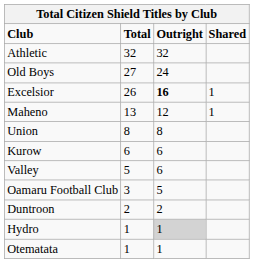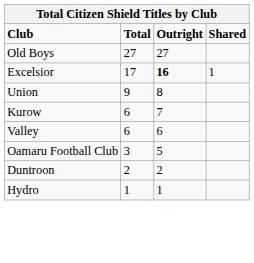 <table class="wikitable">
 <tr>
 <th colspan="4">Total  Citizen Shield Titles by Club</th>
 </tr>
 <tr>
 <td><strong>Club</strong></td>
 <td><strong>Total</strong></td>
 <td><strong>Outright</strong></td>
 <td><strong>Shared</strong></td>
 </tr>
 <tr>
-<td>Athletic</td>
-<td>32</td>
-<td>32</td>
-<td></td>
-</tr>
-<tr>
 <td>Old Boys</td>
 <td>27</td>
-<td>24</td>
+<td>27</td>
 <td></td>
 </tr>
 <tr>
 <td>Excelsior</td>
-<td>26</td>
+<td>17</td>
 <td><strong>16</strong></td>
 <td>1</td>
 </tr>
 <tr>
-<td>Maheno</td>
-<td>13</td>
-<td>12</td>
-<td>1</td>
-</tr>
-<tr>
 <td>Union</td>
-<td>8</td>
+<td>9</td>
 <td>8</td>
 <td></td>
 </tr>
 <tr>
 <td>Kurow</td>
 <td>6</td>
-<td>6</td>
+<td>7</td>
 <td></td>
 </tr>
 <tr>
 <td>Valley</td>
-<td>5</td>
+<td>6</td>
 <td>6</td>
 <td></td>
 </tr>
 <tr>
 <td>Oamaru Football Club</td>
 <td>3</td>
 <td>5</td>
 <td></td>
 </tr>
 <tr>
 <td>Duntroon</td>
 <td>2</td>
 <td>2</td>
 <td></td>
 </tr>
 <tr>
 <td>Hydro</td>
 <td>1</td>
-<td style="background: lightgrey;">1</td>
-<td></td>
-</tr>
-<tr>
-<td>Otematata</td>
-<td>1</td>
 <td>1</td>
 <td></td>
 </tr>
 </table>
